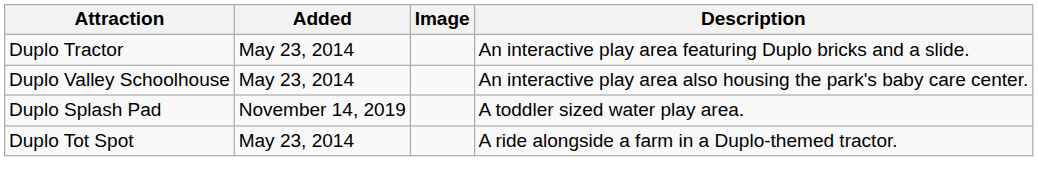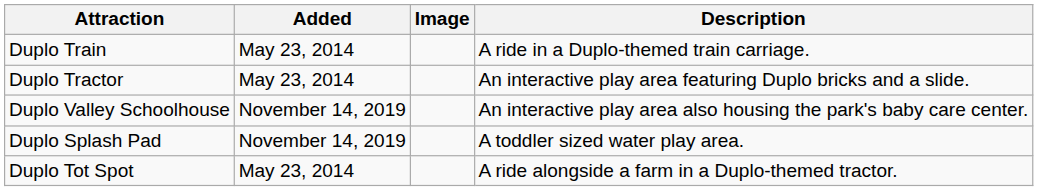 <table class="wikitable sortable">
 <tr>
 <th scope="col">Attraction</th>
 <th scope="col">Added</th>
 <th scope="col" class="unsortable">Image</th>
 <th scope="col" class="unsortable">Description</th>
+</tr>
+<tr>
+<td>Duplo Train</td>
+<td>May 23, 2014</td>
+<td></td>
+<td>A ride in a Duplo-themed train carriage.</td>
 </tr>
 <tr>
 <td>Duplo Tractor</td>
 <td>May 23, 2014</td>
 <td></td>
 <td>An interactive play area featuring Duplo bricks and a slide.</td>
 </tr>
 <tr>
 <td>Duplo Valley Schoolhouse</td>
-<td>May 23, 2014</td>
+<td>November 14, 2019</td>
 <td></td>
 <td>An interactive play area also housing the park's baby care center.</td>
 </tr>
 <tr>
 <td>Duplo Splash Pad</td>
 <td>November 14, 2019</td>
 <td></td>
 <td>A toddler sized water play area.</td>
 </tr>
 <tr>
 <td>Duplo Tot Spot</td>
 <td>May 23, 2014</td>
 <td></td>
 <td>A ride alongside a farm in a Duplo-themed tractor.</td>
 </tr>
 </table>
